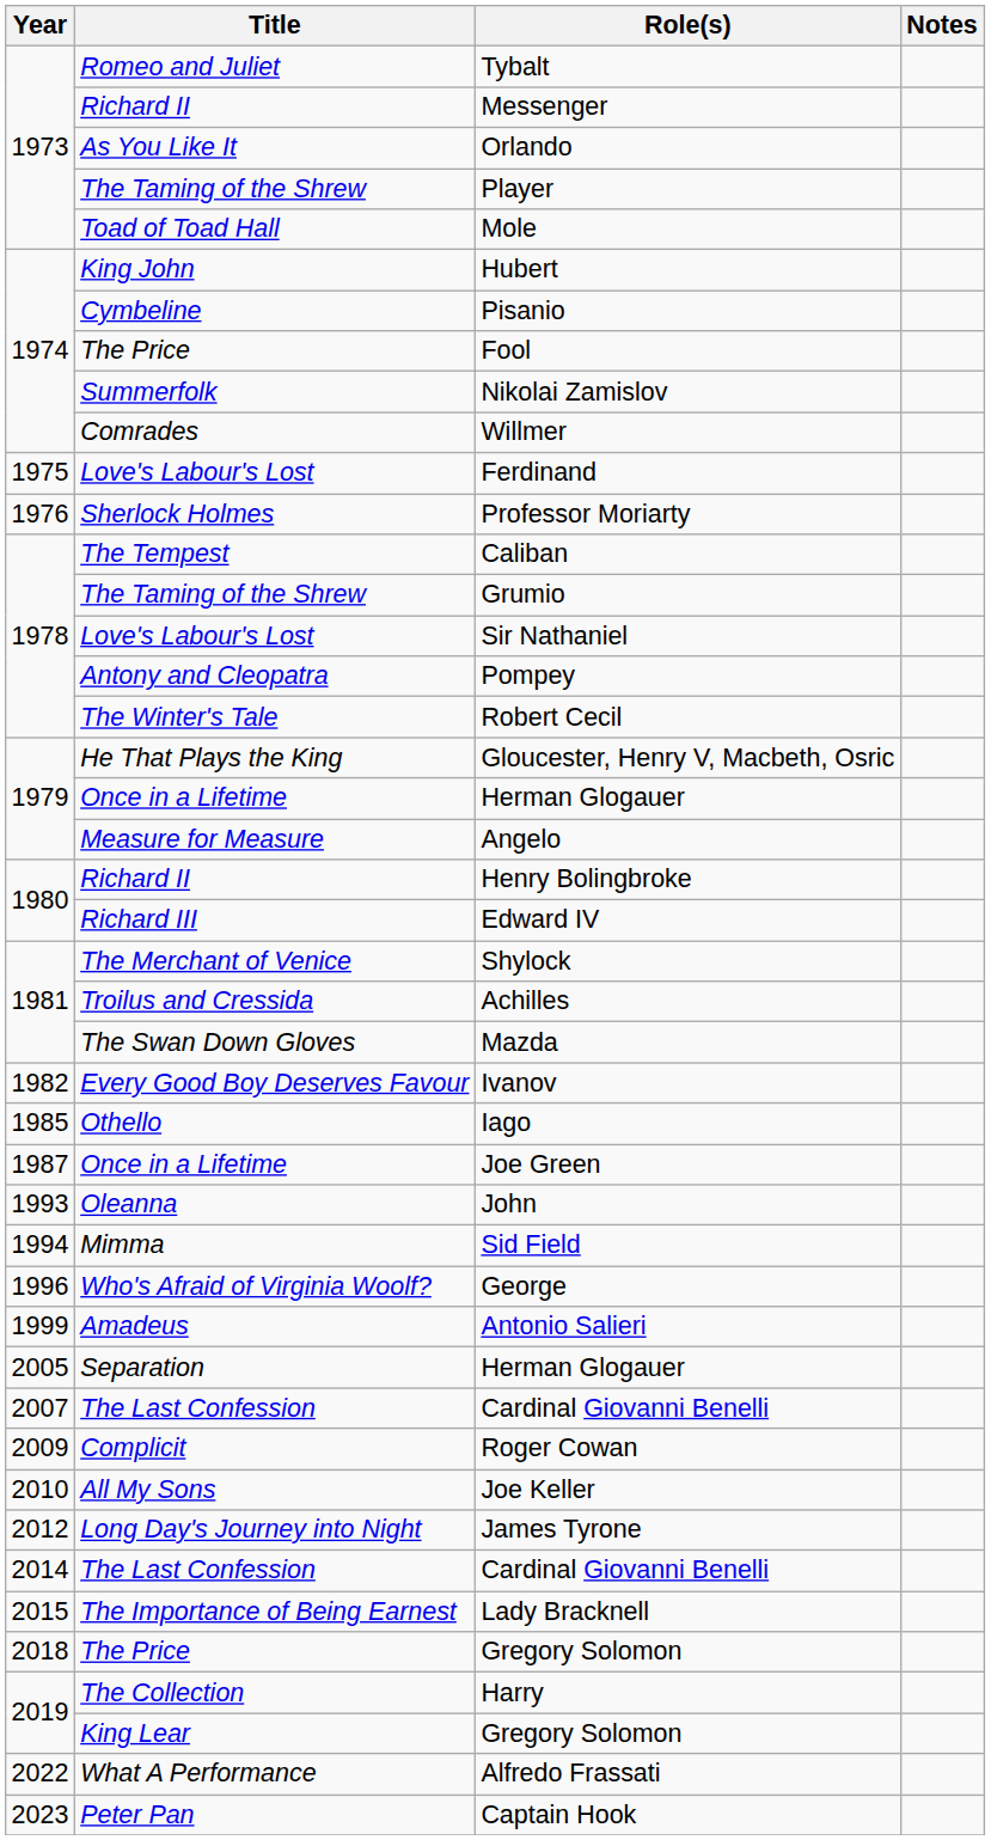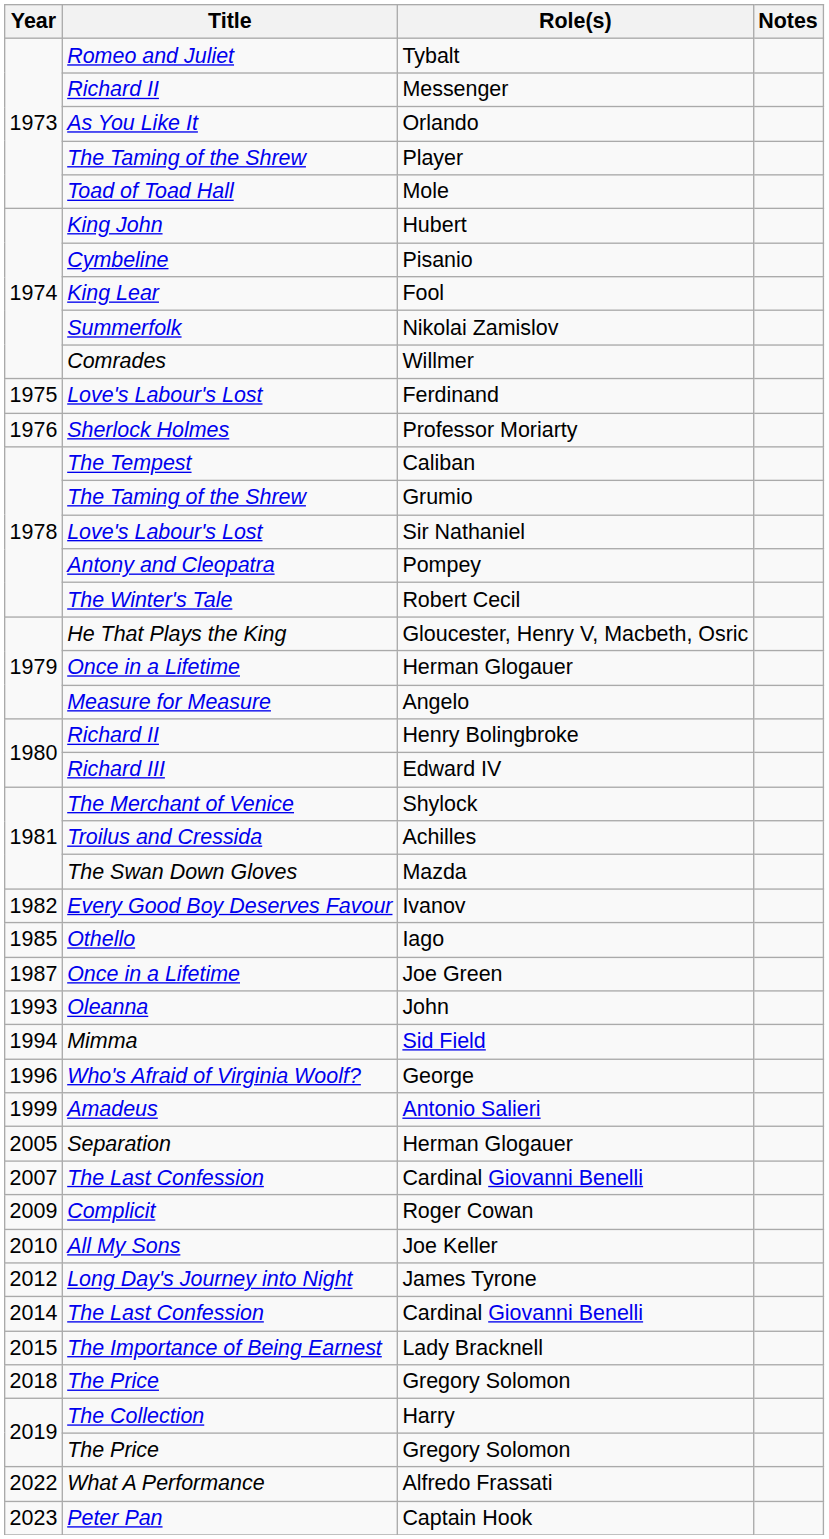 <table class="wikitable">
 <tr>
 <th>Year</th>
 <th>Title</th>
 <th>Role(s)</th>
 <th>Notes</th>
 </tr>
 <tr>
 <td rowspan="5">1973</td>
 <td><em><a href='#'>Romeo and Juliet</a></em></td>
 <td>Tybalt</td>
 <td></td>
 </tr>
 <tr>
 <td><a href='#'><em>Richard II</em></a></td>
 <td>Messenger</td>
 <td></td>
 </tr>
 <tr>
 <td><em><a href='#'>As You Like It</a></em></td>
 <td>Orlando</td>
 <td></td>
 </tr>
 <tr>
 <td><em><a href='#'>The Taming of the Shrew</a></em></td>
 <td>Player</td>
 <td></td>
 </tr>
 <tr>
 <td><em><a href='#'>Toad of Toad Hall</a></em></td>
 <td>Mole</td>
 <td></td>
 </tr>
 <tr>
 <td rowspan="5">1974</td>
 <td><a href='#'><em>King John</em></a></td>
 <td>Hubert</td>
 <td></td>
 </tr>
 <tr>
 <td><em><a href='#'>Cymbeline</a></em></td>
 <td>Pisanio</td>
 <td></td>
 </tr>
 <tr>
-<td><em>The Price</em></td>
+<td><em><a href='#'>King Lear</a></em></td>
 <td>Fool</td>
 <td></td>
 </tr>
 <tr>
 <td><em><a href='#'>Summerfolk</a></em></td>
 <td>Nikolai Zamislov</td>
 <td></td>
 </tr>
 <tr>
 <td><em>Comrades</em></td>
 <td>Willmer</td>
 <td></td>
 </tr>
 <tr>
 <td>1975</td>
 <td><em><a href='#'>Love's Labour's Lost</a></em></td>
 <td>Ferdinand</td>
 <td></td>
 </tr>
 <tr>
 <td>1976</td>
 <td><em><a href='#'>Sherlock Holmes</a></em></td>
 <td>Professor Moriarty</td>
 <td></td>
 </tr>
 <tr>
 <td rowspan="5">1978</td>
 <td><em><a href='#'>The Tempest</a></em></td>
 <td>Caliban</td>
 <td></td>
 </tr>
 <tr>
 <td><em><a href='#'>The Taming of the Shrew</a></em></td>
 <td>Grumio</td>
 <td></td>
 </tr>
 <tr>
 <td><em><a href='#'>Love's Labour's Lost</a></em></td>
 <td>Sir Nathaniel</td>
 <td></td>
 </tr>
 <tr>
 <td><em><a href='#'>Antony and Cleopatra</a></em></td>
 <td>Pompey</td>
 <td></td>
 </tr>
 <tr>
 <td><em><a href='#'>The Winter's Tale</a></em></td>
 <td>Robert Cecil</td>
 <td></td>
 </tr>
 <tr>
 <td rowspan="3">1979</td>
 <td><em>He That Plays the King</em></td>
 <td>Gloucester, Henry V, Macbeth, Osric</td>
 <td></td>
 </tr>
 <tr>
 <td><a href='#'><em>Once in a Lifetime</em></a></td>
 <td>Herman Glogauer</td>
 <td></td>
 </tr>
 <tr>
 <td><em><a href='#'>Measure for Measure</a></em></td>
 <td>Angelo</td>
 <td></td>
 </tr>
 <tr>
 <td rowspan="2">1980</td>
 <td><a href='#'><em>Richard II</em></a></td>
 <td>Henry Bolingbroke</td>
 <td></td>
 </tr>
 <tr>
 <td><a href='#'><em>Richard III</em></a></td>
 <td>Edward IV</td>
 <td></td>
 </tr>
 <tr>
 <td rowspan="3">1981</td>
 <td><em><a href='#'>The Merchant of Venice</a></em></td>
 <td>Shylock</td>
 <td></td>
 </tr>
 <tr>
 <td><em><a href='#'>Troilus and Cressida</a></em></td>
 <td>Achilles</td>
 <td></td>
 </tr>
 <tr>
 <td><em>The Swan Down Gloves</em></td>
 <td>Mazda</td>
 <td></td>
 </tr>
 <tr>
 <td>1982</td>
 <td><a href='#'><em>Every Good Boy Deserves Favour</em></a></td>
 <td>Ivanov</td>
 <td></td>
 </tr>
 <tr>
 <td>1985</td>
 <td><em><a href='#'>Othello</a></em></td>
 <td>Iago</td>
 <td></td>
 </tr>
 <tr>
 <td>1987</td>
 <td><a href='#'><em>Once in a Lifetime</em></a></td>
 <td>Joe Green</td>
 <td></td>
 </tr>
 <tr>
 <td>1993</td>
 <td><a href='#'><em>Oleanna</em></a></td>
 <td>John</td>
 <td></td>
 </tr>
 <tr>
 <td>1994</td>
 <td><em>Mimma</em></td>
 <td><a href='#'>Sid Field</a></td>
 <td></td>
 </tr>
 <tr>
 <td>1996</td>
 <td><em><a href='#'>Who's Afraid of Virginia Woolf?</a></em></td>
 <td>George</td>
 <td></td>
 </tr>
 <tr>
 <td>1999</td>
 <td><a href='#'><em>Amadeus</em></a></td>
 <td><a href='#'>Antonio Salieri</a></td>
 <td></td>
 </tr>
 <tr>
 <td>2005</td>
 <td><em>Separation</em></td>
 <td>Herman Glogauer</td>
 <td></td>
 </tr>
 <tr>
 <td>2007</td>
 <td><em><a href='#'>The Last Confession</a></em></td>
 <td>Cardinal <a href='#'>Giovanni Benelli</a></td>
 <td></td>
 </tr>
 <tr>
 <td>2009</td>
 <td><a href='#'><em>Complicit</em></a></td>
 <td>Roger Cowan</td>
 <td></td>
 </tr>
 <tr>
 <td>2010</td>
 <td><em><a href='#'>All My Sons</a></em></td>
 <td>Joe Keller</td>
 <td></td>
 </tr>
 <tr>
 <td>2012</td>
 <td><em><a href='#'>Long Day's Journey into Night</a></em></td>
 <td>James Tyrone</td>
 <td></td>
 </tr>
 <tr>
 <td>2014</td>
 <td><em><a href='#'>The Last Confession</a></em></td>
 <td>Cardinal <a href='#'>Giovanni Benelli</a></td>
 <td></td>
 </tr>
 <tr>
 <td>2015</td>
 <td><em><a href='#'>The Importance of Being Earnest</a></em></td>
 <td>Lady Bracknell</td>
 <td></td>
 </tr>
 <tr>
 <td>2018</td>
 <td><a href='#'><em>The Price</em></a></td>
 <td>Gregory Solomon</td>
 <td></td>
 </tr>
 <tr>
 <td rowspan="2">2019</td>
 <td><a href='#'><em>The Collection</em></a></td>
 <td>Harry</td>
 <td></td>
 </tr>
 <tr>
-<td><em><a href='#'>King Lear</a></em></td>
+<td><em>The Price</em></td>
 <td>Gregory Solomon</td>
 <td></td>
 </tr>
 <tr>
 <td>2022</td>
 <td><em>What A Performance</em></td>
 <td>Alfredo Frassati</td>
 <td></td>
 </tr>
 <tr>
 <td>2023</td>
 <td><em><a href='#'>Peter Pan</a></em></td>
 <td>Captain Hook</td>
 <td></td>
 </tr>
 </table>
